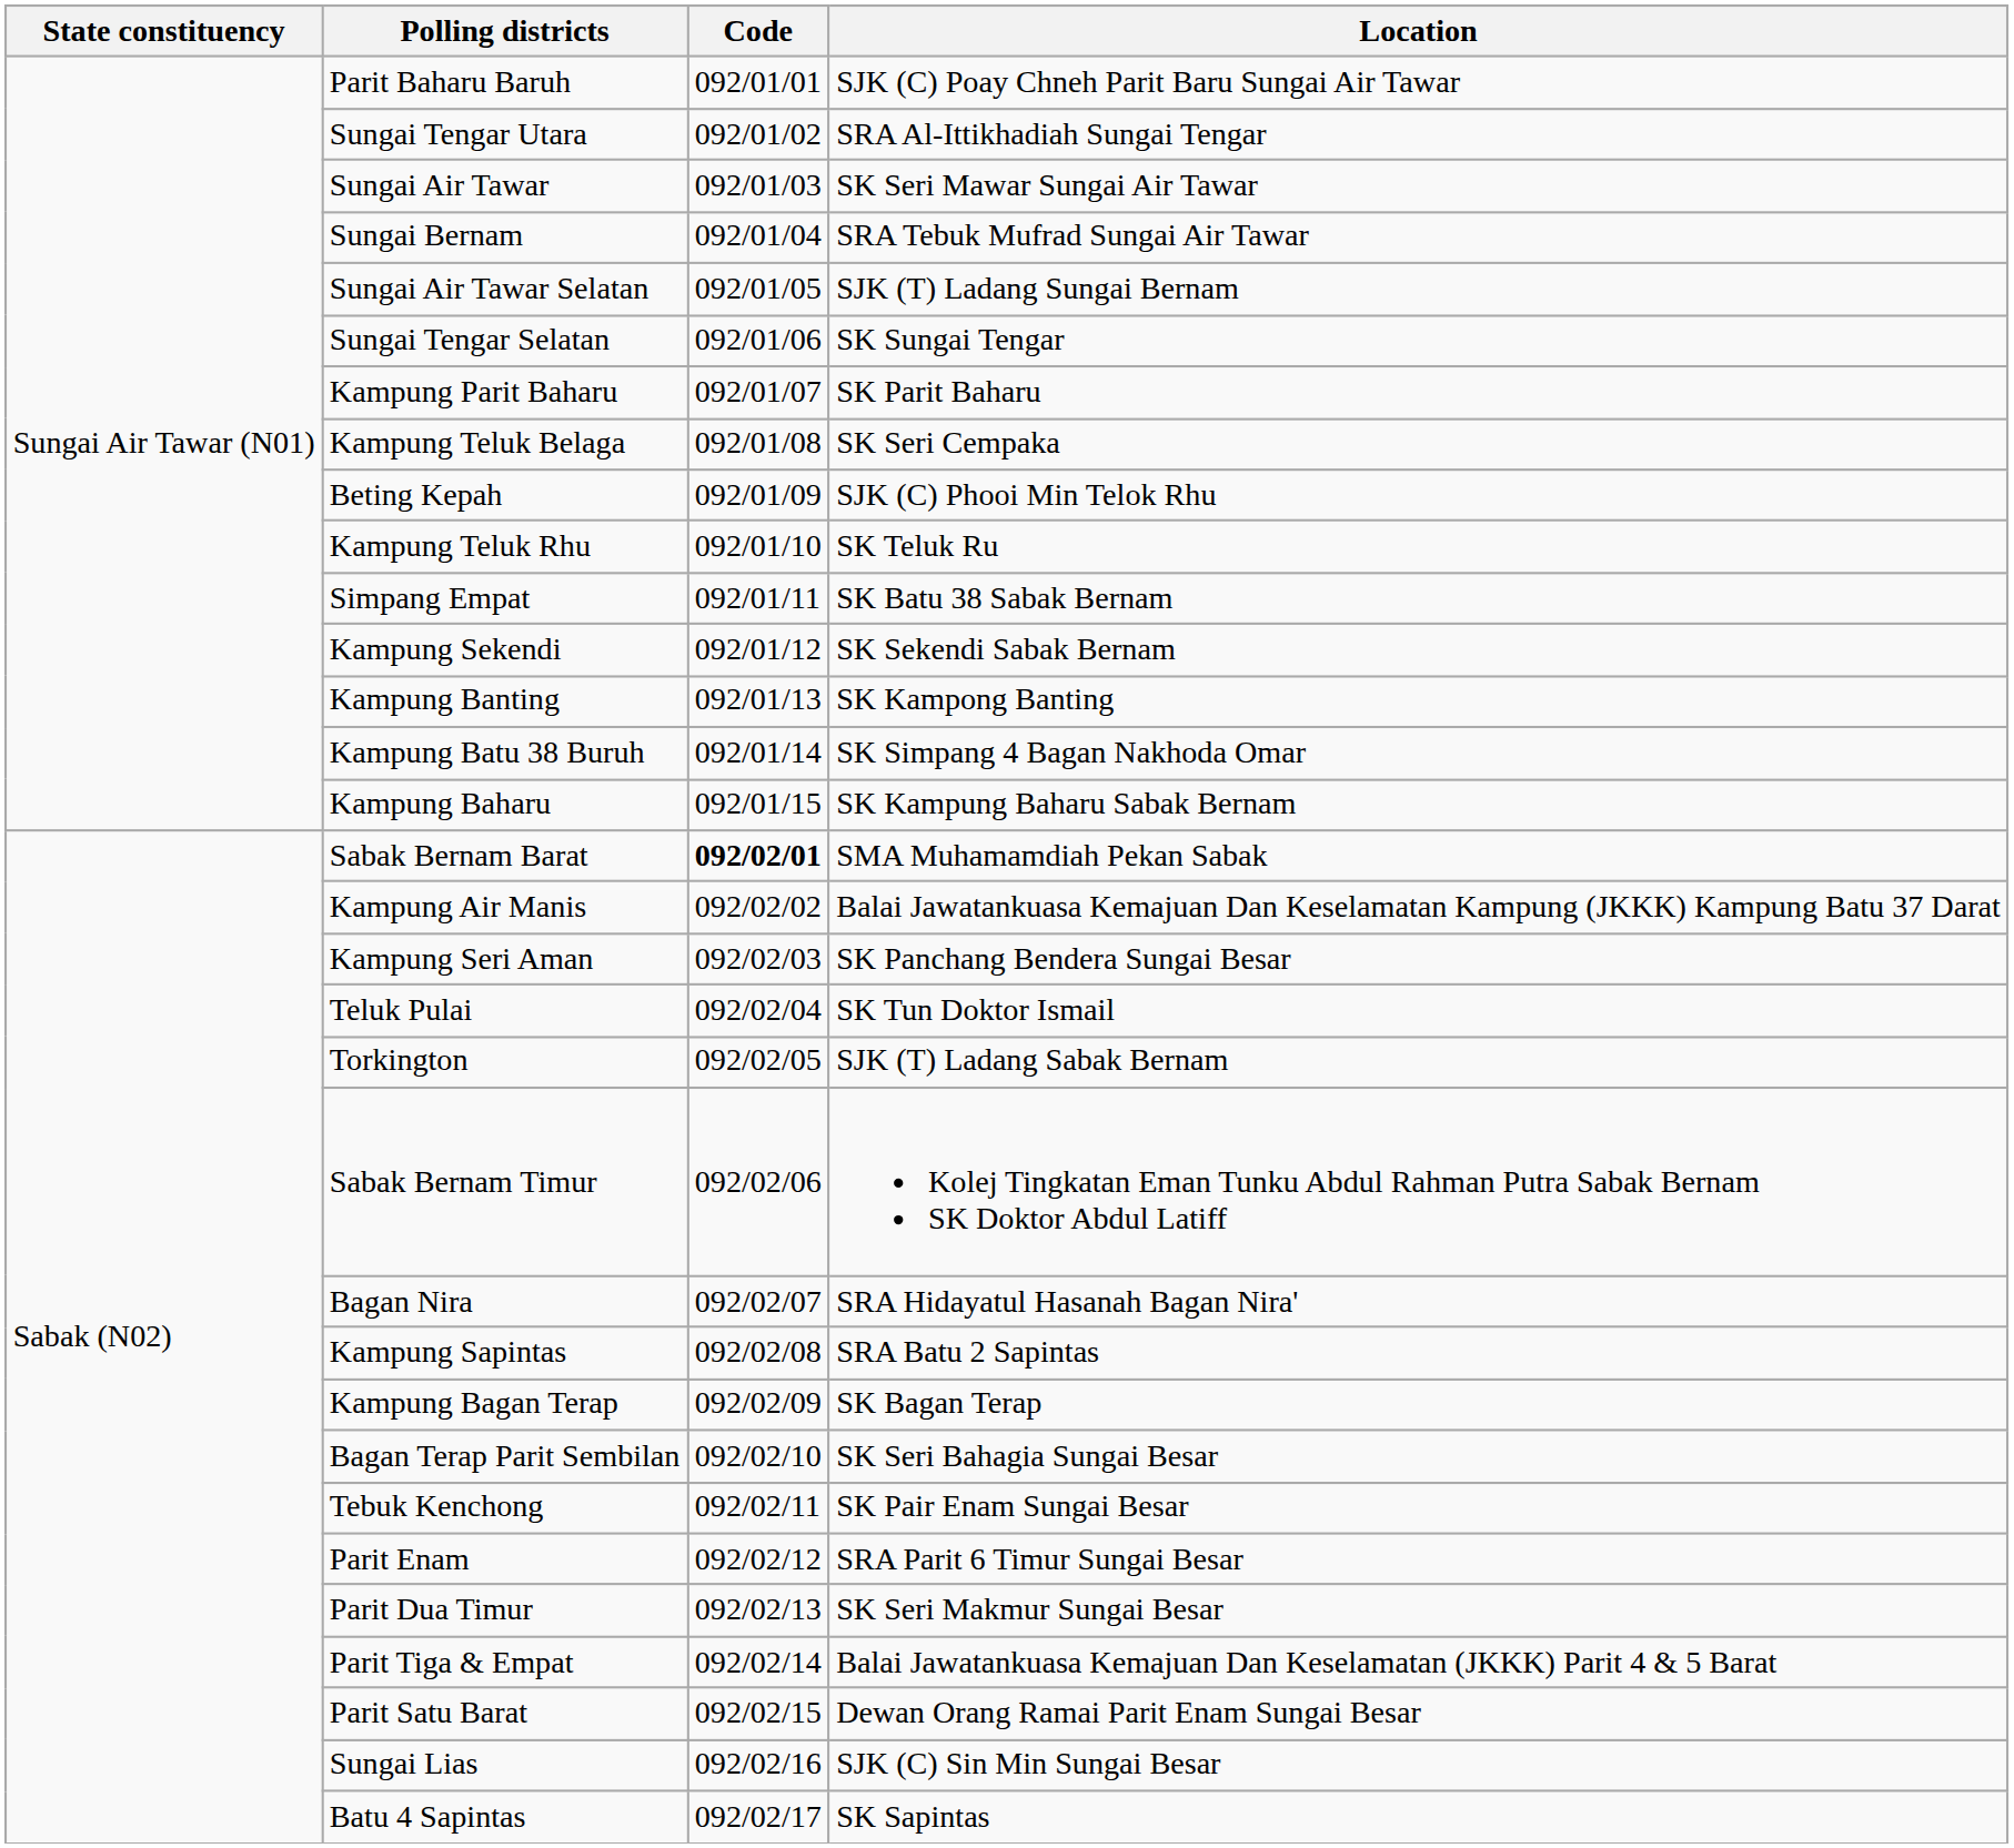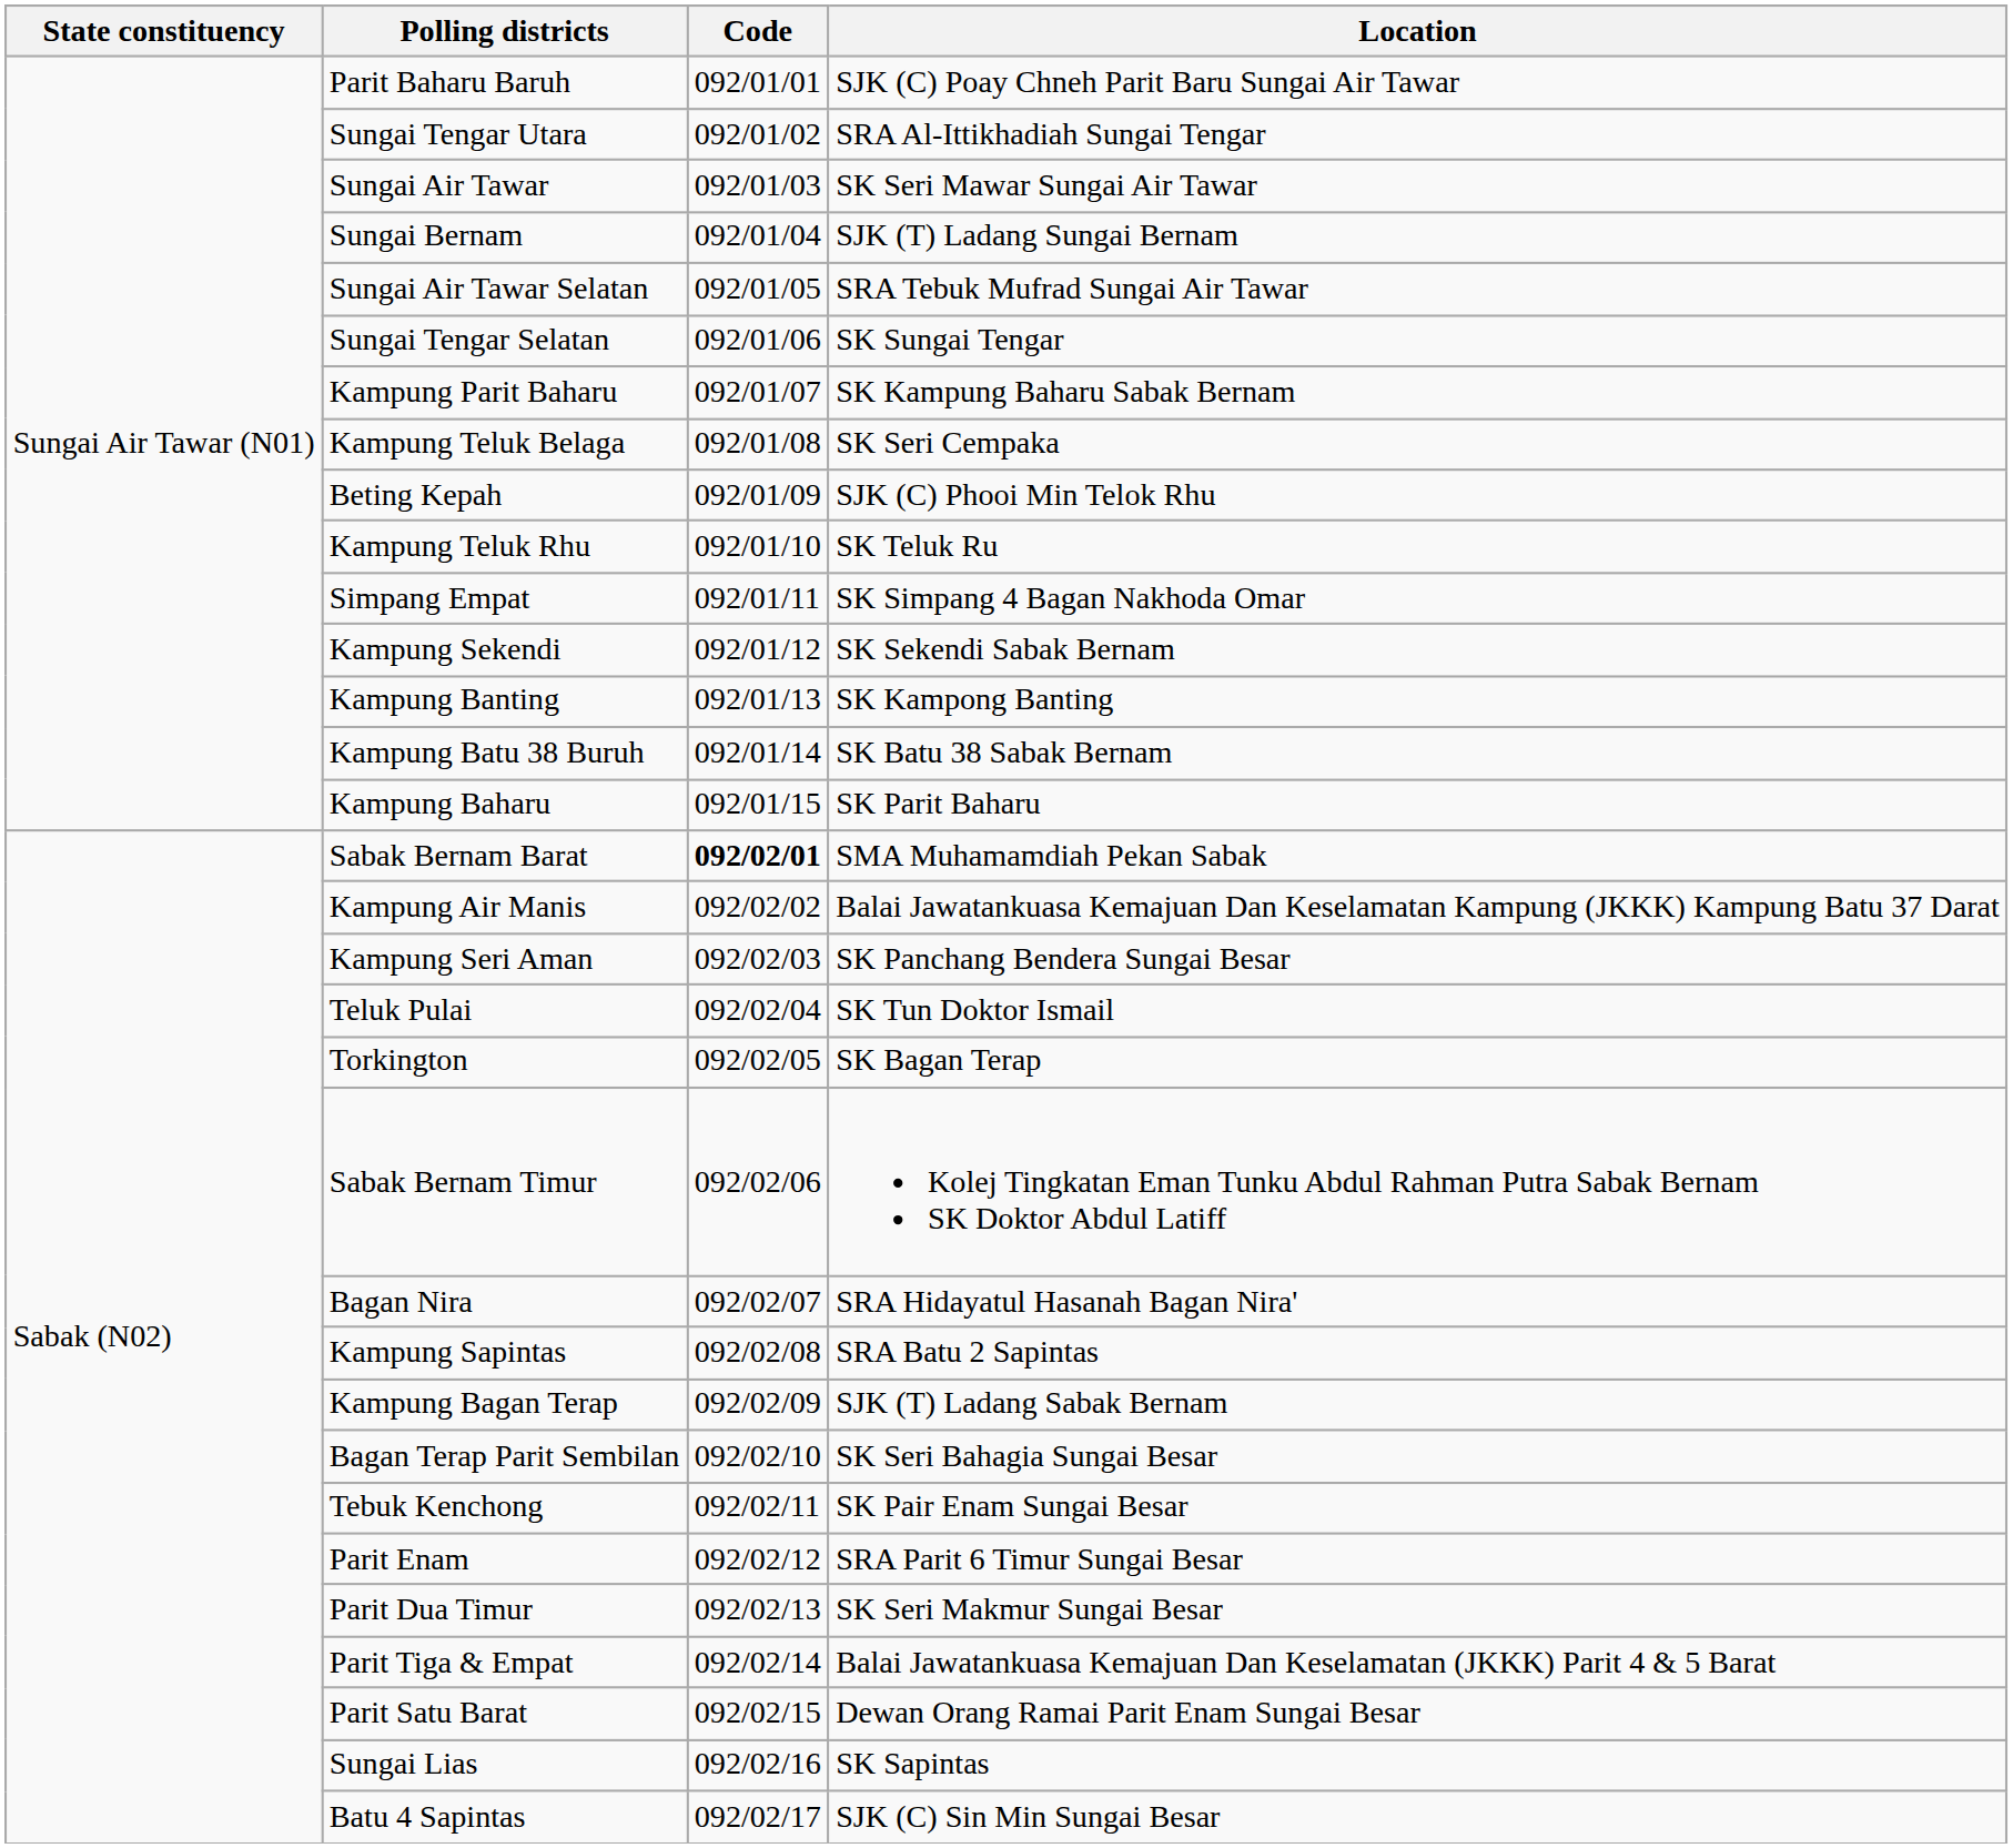 <table class="wikitable sortable mw-collapsible" style="white-space:nowrap;font-size:85%">
 <tr>
 <th>State constituency</th>
 <th>Polling districts</th>
 <th>Code</th>
 <th>Location</th>
 </tr>
 <tr>
 <td rowspan="15">Sungai Air Tawar (N01)</td>
 <td>Parit Baharu Baruh</td>
 <td>092/01/01</td>
 <td>SJK (C) Poay Chneh Parit Baru Sungai Air Tawar</td>
 </tr>
 <tr>
 <td>Sungai Tengar Utara</td>
 <td>092/01/02</td>
 <td>SRA Al-Ittikhadiah Sungai Tengar</td>
 </tr>
 <tr>
 <td>Sungai Air Tawar</td>
 <td>092/01/03</td>
 <td>SK Seri Mawar Sungai Air Tawar</td>
 </tr>
 <tr>
 <td>Sungai Bernam</td>
 <td>092/01/04</td>
-<td>SRA Tebuk Mufrad Sungai Air Tawar</td>
+<td>SJK (T) Ladang Sungai Bernam</td>
 </tr>
 <tr>
 <td>Sungai Air Tawar Selatan</td>
 <td>092/01/05</td>
-<td>SJK (T) Ladang Sungai Bernam</td>
+<td>SRA Tebuk Mufrad Sungai Air Tawar</td>
 </tr>
 <tr>
 <td>Sungai Tengar Selatan</td>
 <td>092/01/06</td>
 <td>SK Sungai Tengar</td>
 </tr>
 <tr>
 <td>Kampung Parit Baharu</td>
 <td>092/01/07</td>
-<td>SK Parit Baharu</td>
+<td>SK Kampung Baharu Sabak Bernam</td>
 </tr>
 <tr>
 <td>Kampung Teluk Belaga</td>
 <td>092/01/08</td>
 <td>SK Seri Cempaka</td>
 </tr>
 <tr>
 <td>Beting Kepah</td>
 <td>092/01/09</td>
 <td>SJK (C) Phooi Min Telok Rhu</td>
 </tr>
 <tr>
 <td>Kampung Teluk Rhu</td>
 <td>092/01/10</td>
 <td>SK Teluk Ru</td>
 </tr>
 <tr>
 <td>Simpang Empat</td>
 <td>092/01/11</td>
-<td>SK Batu 38 Sabak Bernam</td>
+<td>SK Simpang 4 Bagan Nakhoda Omar</td>
 </tr>
 <tr>
 <td>Kampung Sekendi</td>
 <td>092/01/12</td>
 <td>SK Sekendi Sabak Bernam</td>
 </tr>
 <tr>
 <td>Kampung Banting</td>
 <td>092/01/13</td>
 <td>SK Kampong Banting</td>
 </tr>
 <tr>
 <td>Kampung Batu 38 Buruh</td>
 <td>092/01/14</td>
-<td>SK Simpang 4 Bagan Nakhoda Omar</td>
+<td>SK Batu 38 Sabak Bernam</td>
 </tr>
 <tr>
 <td>Kampung Baharu</td>
 <td>092/01/15</td>
-<td>SK Kampung Baharu Sabak Bernam</td>
+<td>SK Parit Baharu</td>
 </tr>
 <tr>
 <td rowspan="17">Sabak (N02)</td>
 <td>Sabak Bernam Barat</td>
 <td><strong>092/02/01</strong></td>
 <td>SMA Muhamamdiah Pekan Sabak</td>
 </tr>
 <tr>
 <td>Kampung Air Manis</td>
 <td>092/02/02</td>
 <td>Balai Jawatankuasa Kemajuan Dan Keselamatan Kampung (JKKK) Kampung Batu 37 Darat</td>
 </tr>
 <tr>
 <td>Kampung Seri Aman</td>
 <td>092/02/03</td>
 <td>SK Panchang Bendera Sungai Besar</td>
 </tr>
 <tr>
 <td>Teluk Pulai</td>
 <td>092/02/04</td>
 <td>SK Tun Doktor Ismail</td>
 </tr>
 <tr>
 <td>Torkington</td>
 <td>092/02/05</td>
-<td>SJK (T) Ladang Sabak Bernam</td>
+<td>SK Bagan Terap</td>
 </tr>
 <tr>
 <td>Sabak Bernam Timur</td>
 <td>092/02/06</td>
 <td><br><ul><li>Kolej Tingkatan Eman Tunku Abdul Rahman Putra Sabak Bernam</li><li>SK Doktor Abdul Latiff</li></ul></td>
 </tr>
 <tr>
 <td>Bagan Nira</td>
 <td>092/02/07</td>
 <td>SRA Hidayatul Hasanah Bagan Nira'</td>
 </tr>
 <tr>
 <td>Kampung Sapintas</td>
 <td>092/02/08</td>
 <td>SRA Batu 2 Sapintas</td>
 </tr>
 <tr>
 <td>Kampung Bagan Terap</td>
 <td>092/02/09</td>
-<td>SK Bagan Terap</td>
+<td>SJK (T) Ladang Sabak Bernam</td>
 </tr>
 <tr>
 <td>Bagan Terap Parit Sembilan</td>
 <td>092/02/10</td>
 <td>SK Seri Bahagia Sungai Besar</td>
 </tr>
 <tr>
 <td>Tebuk Kenchong</td>
 <td>092/02/11</td>
 <td>SK Pair Enam Sungai Besar</td>
 </tr>
 <tr>
 <td>Parit Enam</td>
 <td>092/02/12</td>
 <td>SRA Parit 6 Timur Sungai Besar</td>
 </tr>
 <tr>
 <td>Parit Dua Timur</td>
 <td>092/02/13</td>
 <td>SK Seri Makmur Sungai Besar</td>
 </tr>
 <tr>
 <td>Parit Tiga & Empat</td>
 <td>092/02/14</td>
 <td>Balai Jawatankuasa Kemajuan Dan Keselamatan (JKKK) Parit 4 & 5 Barat</td>
 </tr>
 <tr>
 <td>Parit Satu Barat</td>
 <td>092/02/15</td>
 <td>Dewan Orang Ramai Parit Enam Sungai Besar</td>
 </tr>
 <tr>
 <td>Sungai Lias</td>
 <td>092/02/16</td>
-<td>SJK (C) Sin Min Sungai Besar</td>
+<td>SK Sapintas</td>
 </tr>
 <tr>
 <td>Batu 4 Sapintas</td>
 <td>092/02/17</td>
-<td>SK Sapintas</td>
+<td>SJK (C) Sin Min Sungai Besar</td>
 </tr>
 </table>
